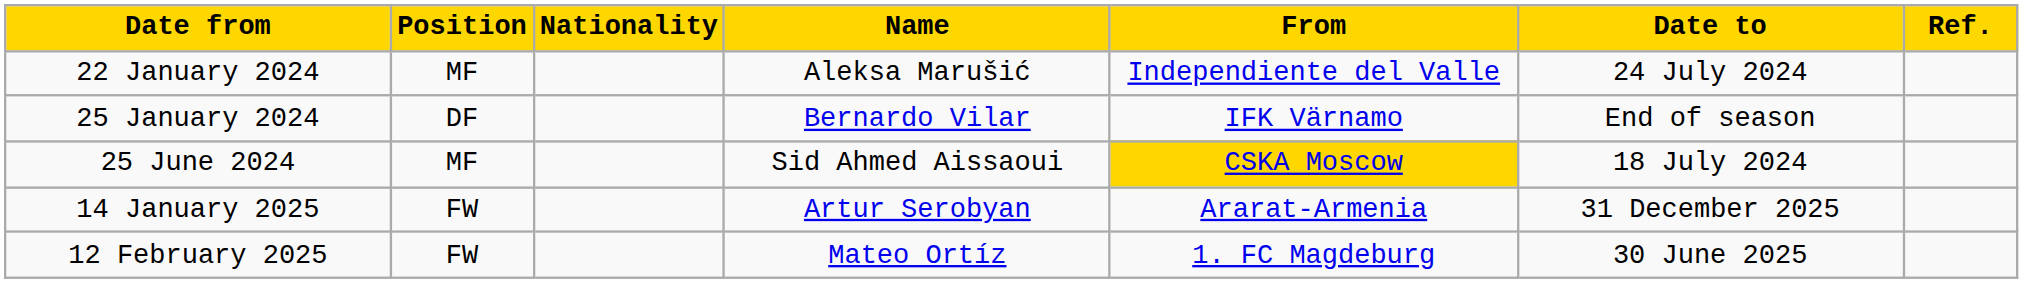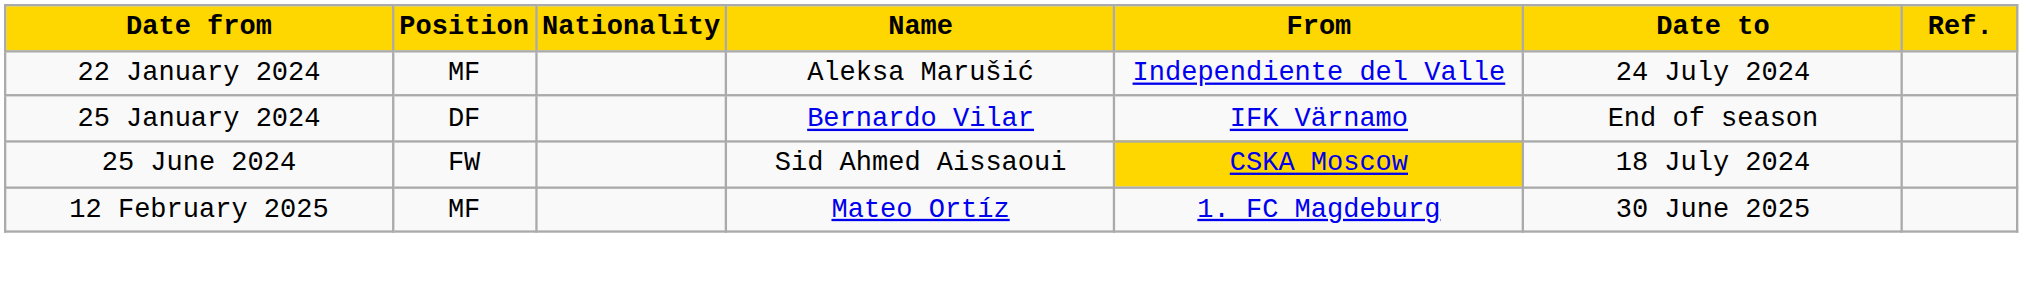 <table class="wikitable" style="text-align:center; font-size:90%; ">
 <tr>
 <th style="background:gold; color:black; width:200px;">Date from</th>
 <th style="background:gold; color:black; width:50px;">Position</th>
 <th style="background:gold; color:black; width:50px;">Nationality</th>
 <th style="background:gold; color:black; width:200px;">Name</th>
 <th style="background:gold; color:black; width:200px;">From</th>
 <th style="background:gold; color:black; width:200px;">Date to</th>
 <th style="background:gold; color:black; width:50px;">Ref.</th>
 </tr>
 <tr>
 <td>22 January 2024</td>
 <td>MF</td>
 <td></td>
 <td>Aleksa Marušić</td>
 <td><a href='#'>Independiente del Valle</a></td>
 <td>24 July 2024</td>
 <td></td>
 </tr>
 <tr>
 <td>25 January 2024</td>
 <td>DF</td>
 <td></td>
 <td><a href='#'>Bernardo Vilar</a></td>
 <td><a href='#'>IFK Värnamo</a></td>
 <td>End of season</td>
 <td></td>
 </tr>
 <tr>
 <td>25 June 2024</td>
-<td>MF</td>
+<td>FW</td>
 <td></td>
 <td>Sid Ahmed Aissaoui</td>
 <td style="background: gold;"><a href='#'>CSKA Moscow</a></td>
 <td>18 July 2024</td>
 <td></td>
 </tr>
 <tr>
-<td>14 January 2025</td>
-<td>FW</td>
-<td></td>
-<td><a href='#'>Artur Serobyan</a></td>
-<td><a href='#'>Ararat-Armenia</a></td>
-<td>31 December 2025</td>
-<td></td>
-</tr>
-<tr>
 <td>12 February 2025</td>
-<td>FW</td>
+<td>MF</td>
 <td></td>
 <td><a href='#'>Mateo Ortíz</a></td>
 <td><a href='#'>1. FC Magdeburg</a></td>
 <td>30 June 2025</td>
 <td></td>
 </tr>
 </table>
